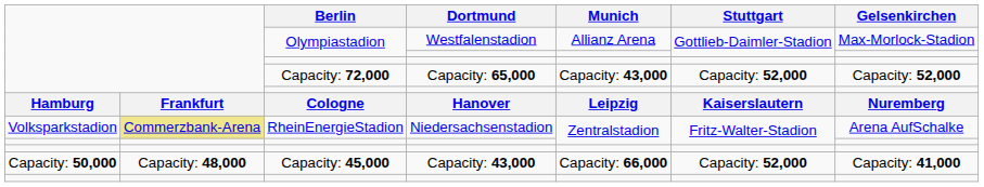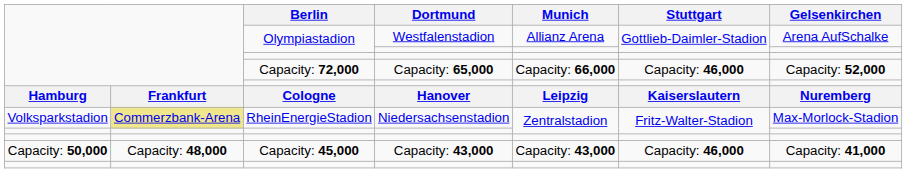 <table class="wikitable" style="text-align:center">
 <tr>
 <td colspan="2" rowspan="6"><br></td>
 <th><a href='#'>Berlin</a></th>
 <th><a href='#'>Dortmund</a></th>
 <th><a href='#'>Munich</a></th>
 <th><a href='#'>Stuttgart</a></th>
 <th><a href='#'>Gelsenkirchen</a></th>
 </tr>
 <tr>
 <td rowspan="2"><a href='#'>Olympiastadion</a></td>
 <td><a href='#'>Westfalenstadion</a></td>
 <td><a href='#'>Allianz Arena</a></td>
 <td rowspan="2"><a href='#'>Gottlieb-Daimler-Stadion</a></td>
-<td><a href='#'>Max-Morlock-Stadion</a></td>
+<td><a href='#'>Arena AufSchalke</a></td>
 </tr>
 <tr>
 <td><strong></strong></td>
 <td><strong></strong></td>
 <td><strong></strong></td>
 </tr>
 <tr>
 <td></td>
 <td></td>
 <td></td>
 <td></td>
 <td></td>
 </tr>
 <tr>
 <td>Capacity: <strong>72,000</strong></td>
 <td>Capacity: <strong>65,000</strong></td>
-<td>Capacity: <strong>43,000</strong></td>
-<td>Capacity: <strong>52,000</strong></td>
+<td>Capacity: <strong>66,000</strong></td>
+<td>Capacity: <strong>46,000</strong></td>
 <td>Capacity: <strong>52,000</strong></td>
 </tr>
 <tr>
 <td></td>
 <td></td>
 <td></td>
 <td></td>
 <td></td>
 </tr>
 <tr>
 <th><a href='#'>Hamburg</a></th>
 <th><a href='#'>Frankfurt</a></th>
 <th><a href='#'>Cologne</a></th>
 <th><a href='#'>Hanover</a></th>
 <th><a href='#'>Leipzig</a></th>
 <th><a href='#'>Kaiserslautern</a></th>
 <th><a href='#'>Nuremberg</a></th>
 </tr>
 <tr>
 <td><a href='#'>Volksparkstadion</a></td>
 <td style="background: khaki;"><a href='#'>Commerzbank-Arena</a></td>
 <td><a href='#'>RheinEnergieStadion</a></td>
 <td><a href='#'>Niedersachsenstadion</a></td>
 <td rowspan="2"><a href='#'>Zentralstadion</a></td>
 <td rowspan="2"><a href='#'>Fritz-Walter-Stadion</a></td>
-<td><a href='#'>Arena AufSchalke</a></td>
+<td><a href='#'>Max-Morlock-Stadion</a></td>
 </tr>
 <tr>
 <td><strong></strong></td>
 <td><strong></strong></td>
 <td><strong></strong></td>
 <td><strong></strong></td>
 <td><strong></strong></td>
 </tr>
 <tr>
 <td></td>
 <td></td>
 <td></td>
 <td></td>
 <td></td>
 <td></td>
 <td></td>
 </tr>
 <tr>
 <td>Capacity: <strong>50,000</strong></td>
 <td>Capacity: <strong>48,000</strong></td>
 <td>Capacity: <strong>45,000</strong></td>
 <td>Capacity: <strong>43,000</strong></td>
-<td>Capacity: <strong>66,000</strong></td>
-<td>Capacity: <strong>52,000</strong></td>
+<td>Capacity: <strong>43,000</strong></td>
+<td>Capacity: <strong>46,000</strong></td>
 <td>Capacity: <strong>41,000</strong></td>
 </tr>
 <tr>
 <td></td>
 <td></td>
 <td></td>
 <td></td>
 <td></td>
 <td></td>
 <td></td>
 </tr>
 </table>
